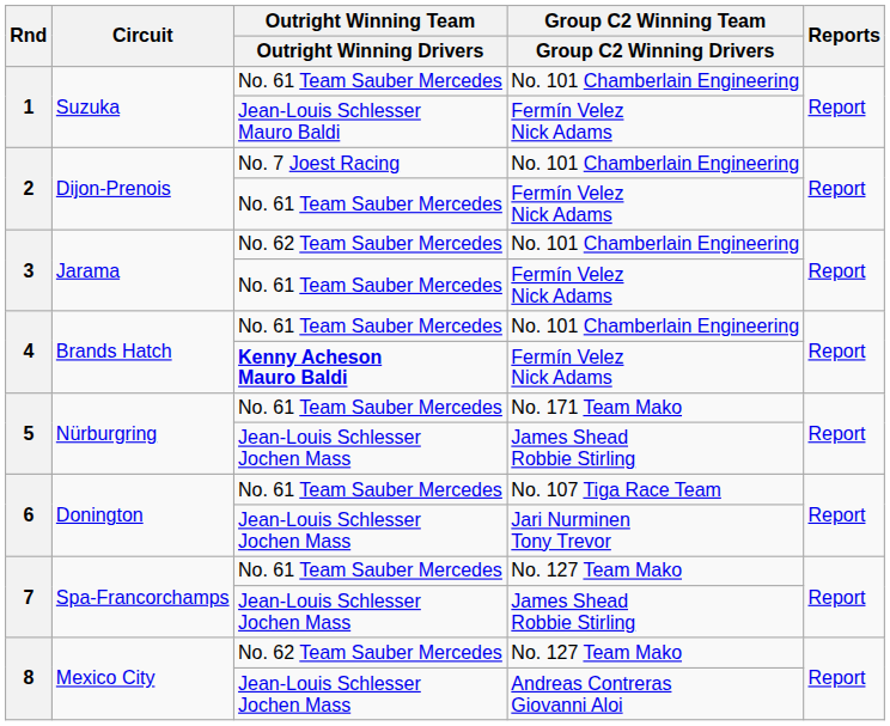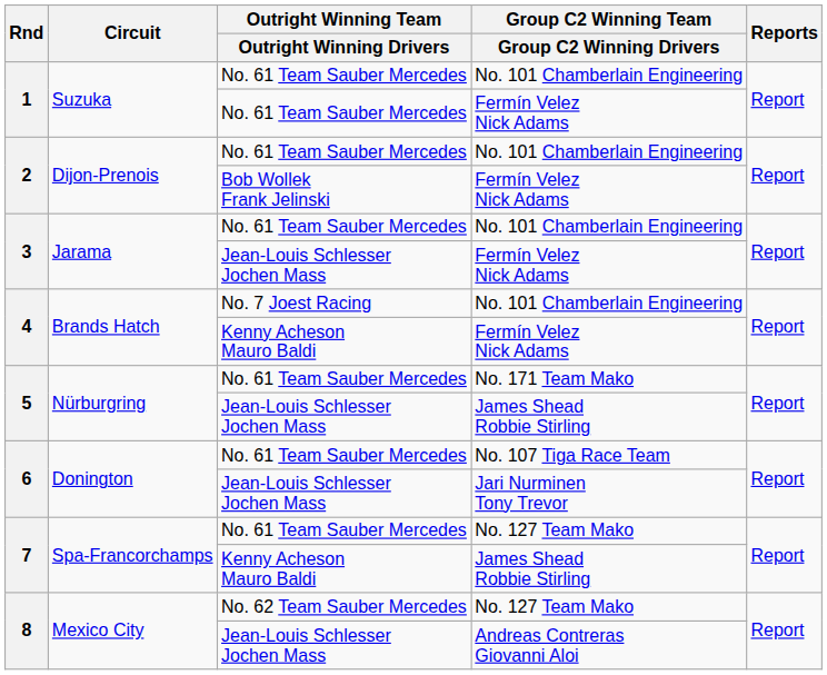 <table class="wikitable" style="font-size: 90%;">
 <tr>
 <th rowspan=2>Rnd</th>
 <th rowspan=2>Circuit</th>
 <th>Outright Winning Team</th>
 <th>Group C2 Winning Team</th>
 <th rowspan=2>Reports</th>
 </tr>
 <tr>
 <th>Outright Winning Drivers</th>
 <th>Group C2 Winning Drivers</th>
 </tr>
 <tr>
 <th rowspan=2>1</th>
 <td rowspan=2><a href='#'>Suzuka</a></td>
 <td> No. 61 <a href='#'>Team Sauber Mercedes</a></td>
 <td> No. 101 <a href='#'>Chamberlain Engineering</a></td>
 <td rowspan=2><a href='#'>Report</a></td>
 </tr>
 <tr>
-<td> <a href='#'>Jean-Louis Schlesser</a><br> <a href='#'>Mauro Baldi</a></td>
+<td> No. 61 <a href='#'>Team Sauber Mercedes</a></td>
 <td> <a href='#'>Fermín Velez</a><br> <a href='#'>Nick Adams</a></td>
 </tr>
 <tr>
 <th rowspan=2>2</th>
 <td rowspan=2><a href='#'>Dijon-Prenois</a></td>
+<td> No. 61 <a href='#'>Team Sauber Mercedes</a></td>
+<td> No. 101 <a href='#'>Chamberlain Engineering</a></td>
+<td rowspan=2><a href='#'>Report</a></td>
+</tr>
+<tr>
+<td> <a href='#'>Bob Wollek</a><br> <a href='#'>Frank Jelinski</a></td>
+<td> <a href='#'>Fermín Velez</a><br> <a href='#'>Nick Adams</a></td>
+</tr>
+<tr>
+<th rowspan=2>3</th>
+<td rowspan=2><a href='#'>Jarama</a></td>
+<td> No. 61 <a href='#'>Team Sauber Mercedes</a></td>
+<td> No. 101 <a href='#'>Chamberlain Engineering</a></td>
+<td rowspan=2><a href='#'>Report</a></td>
+</tr>
+<tr>
+<td> <a href='#'>Jean-Louis Schlesser</a><br> <a href='#'>Jochen Mass</a></td>
+<td> <a href='#'>Fermín Velez</a><br> <a href='#'>Nick Adams</a></td>
+</tr>
+<tr>
+<th rowspan=2>4</th>
+<td rowspan=2><a href='#'>Brands Hatch</a></td>
 <td> No. 7 <a href='#'>Joest Racing</a></td>
 <td> No. 101 <a href='#'>Chamberlain Engineering</a></td>
 <td rowspan=2><a href='#'>Report</a></td>
 </tr>
 <tr>
-<td> No. 61 <a href='#'>Team Sauber Mercedes</a></td>
-<td> <a href='#'>Fermín Velez</a><br> <a href='#'>Nick Adams</a></td>
-</tr>
-<tr>
-<th rowspan=2>3</th>
-<td rowspan=2><a href='#'>Jarama</a></td>
-<td> No. 62 <a href='#'>Team Sauber Mercedes</a></td>
-<td> No. 101 <a href='#'>Chamberlain Engineering</a></td>
-<td rowspan=2><a href='#'>Report</a></td>
-</tr>
-<tr>
-<td> No. 61 <a href='#'>Team Sauber Mercedes</a></td>
-<td> <a href='#'>Fermín Velez</a><br> <a href='#'>Nick Adams</a></td>
-</tr>
-<tr>
-<th rowspan=2>4</th>
-<td rowspan=2><a href='#'>Brands Hatch</a></td>
-<td> No. 61 <a href='#'>Team Sauber Mercedes</a></td>
-<td> No. 101 <a href='#'>Chamberlain Engineering</a></td>
-<td rowspan=2><a href='#'>Report</a></td>
-</tr>
-<tr>
-<td><strong> <a href='#'>Kenny Acheson</a><br> <a href='#'>Mauro Baldi</a></strong></td>
+<td> <a href='#'>Kenny Acheson</a><br> <a href='#'>Mauro Baldi</a></td>
 <td> <a href='#'>Fermín Velez</a><br> <a href='#'>Nick Adams</a></td>
 </tr>
 <tr>
 <th rowspan=2>5</th>
 <td rowspan=2><a href='#'>Nürburgring</a></td>
 <td> No. 61 <a href='#'>Team Sauber Mercedes</a></td>
 <td> No. 171 <a href='#'>Team Mako</a></td>
 <td rowspan=2><a href='#'>Report</a></td>
 </tr>
 <tr>
 <td> <a href='#'>Jean-Louis Schlesser</a><br> <a href='#'>Jochen Mass</a></td>
 <td> <a href='#'>James Shead</a><br> <a href='#'>Robbie Stirling</a></td>
 </tr>
 <tr>
 <th rowspan=2>6</th>
 <td rowspan=2><a href='#'>Donington</a></td>
 <td> No. 61 <a href='#'>Team Sauber Mercedes</a></td>
 <td> No. 107 <a href='#'>Tiga Race Team</a></td>
 <td rowspan=2><a href='#'>Report</a></td>
 </tr>
 <tr>
 <td> <a href='#'>Jean-Louis Schlesser</a><br> <a href='#'>Jochen Mass</a></td>
 <td> <a href='#'>Jari Nurminen</a><br> <a href='#'>Tony Trevor</a></td>
 </tr>
 <tr>
 <th rowspan=2>7</th>
 <td rowspan=2><a href='#'>Spa-Francorchamps</a></td>
 <td> No. 61 <a href='#'>Team Sauber Mercedes</a></td>
 <td> No. 127 <a href='#'>Team Mako</a></td>
 <td rowspan=2><a href='#'>Report</a></td>
 </tr>
 <tr>
-<td> <a href='#'>Jean-Louis Schlesser</a><br> <a href='#'>Jochen Mass</a></td>
+<td> <a href='#'>Kenny Acheson</a><br> <a href='#'>Mauro Baldi</a></td>
 <td> <a href='#'>James Shead</a><br> <a href='#'>Robbie Stirling</a></td>
 </tr>
 <tr>
 <th rowspan=2>8</th>
 <td rowspan=2><a href='#'>Mexico City</a></td>
 <td> No. 62 <a href='#'>Team Sauber Mercedes</a></td>
 <td> No. 127 <a href='#'>Team Mako</a></td>
 <td rowspan=2><a href='#'>Report</a></td>
 </tr>
 <tr>
 <td> <a href='#'>Jean-Louis Schlesser</a><br> <a href='#'>Jochen Mass</a></td>
 <td> <a href='#'>Andreas Contreras</a><br> <a href='#'>Giovanni Aloi</a></td>
 </tr>
 </table>
